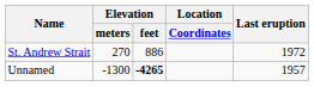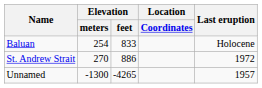 <table class="wikitable">
 <tr>
 <th rowspan="2">Name</th>
 <th colspan ="2">Elevation</th>
 <th>Location</th>
 <th rowspan="2">Last eruption</th>
 </tr>
 <tr>
 <th>meters</th>
 <th>feet</th>
 <th><a href='#'>Coordinates</a></th>
 </tr>
 <tr align="right">
+<td align="left"><a href='#'>Baluan</a></td>
+<td>254</td>
+<td>833</td>
+<td></td>
+<td>Holocene</td>
+</tr>
+<tr align="right">
 <td align="left"><a href='#'>St. Andrew Strait</a></td>
 <td>270</td>
 <td>886</td>
 <td></td>
 <td>1972</td>
 </tr>
 <tr align="right">
 <td align="left">Unnamed</td>
 <td>-1300</td>
-<td><strong>-4265</strong></td>
+<td>-4265</td>
 <td></td>
 <td>1957</td>
 </tr>
 </table>
